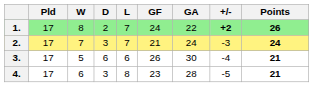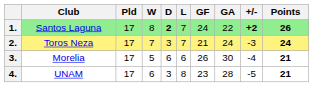 <table class="wikitable" style="width:500px; text-align:center">
 <tr>
 <th></th>
+<th>Club</th>
 <th>Pld</th>
 <th>W</th>
 <th>D</th>
 <th>L</th>
 <th>GF</th>
 <th>GA</th>
 <th>+/-</th>
 <th>Points</th>
 </tr>
 <tr valign="top" bgcolor="#90EE90">
 <th>1.</th>
+<td><a href='#'>Santos Laguna</a></td>
 <td>17</td>
 <td>8</td>
-<td>2</td>
+<td><strong>2</strong></td>
 <td>7</td>
 <td>24</td>
 <td>22</td>
 <td><strong>+2</strong></td>
 <td><strong>26</strong></td>
 </tr>
 <tr valign="top" bgcolor="#FFF380">
 <th>2.</th>
+<td><a href='#'>Toros Neza</a></td>
 <td>17</td>
 <td>7</td>
 <td>3</td>
 <td>7</td>
 <td>21</td>
 <td>24</td>
 <td>-3</td>
 <td><strong>24</strong></td>
 </tr>
 <tr valign="top" bgcolor="ffffff">
 <th>3.</th>
+<td><a href='#'>Morelia</a></td>
 <td>17</td>
 <td>5</td>
 <td>6</td>
 <td>6</td>
 <td>26</td>
 <td>30</td>
 <td>-4</td>
 <td><strong>21</strong></td>
 </tr>
 <tr valign="top" bgcolor="ffffff">
 <th>4.</th>
+<td><a href='#'>UNAM</a></td>
 <td>17</td>
 <td>6</td>
 <td>3</td>
 <td>8</td>
 <td>23</td>
 <td>28</td>
 <td>-5</td>
 <td><strong>21</strong></td>
 </tr>
 </table>
